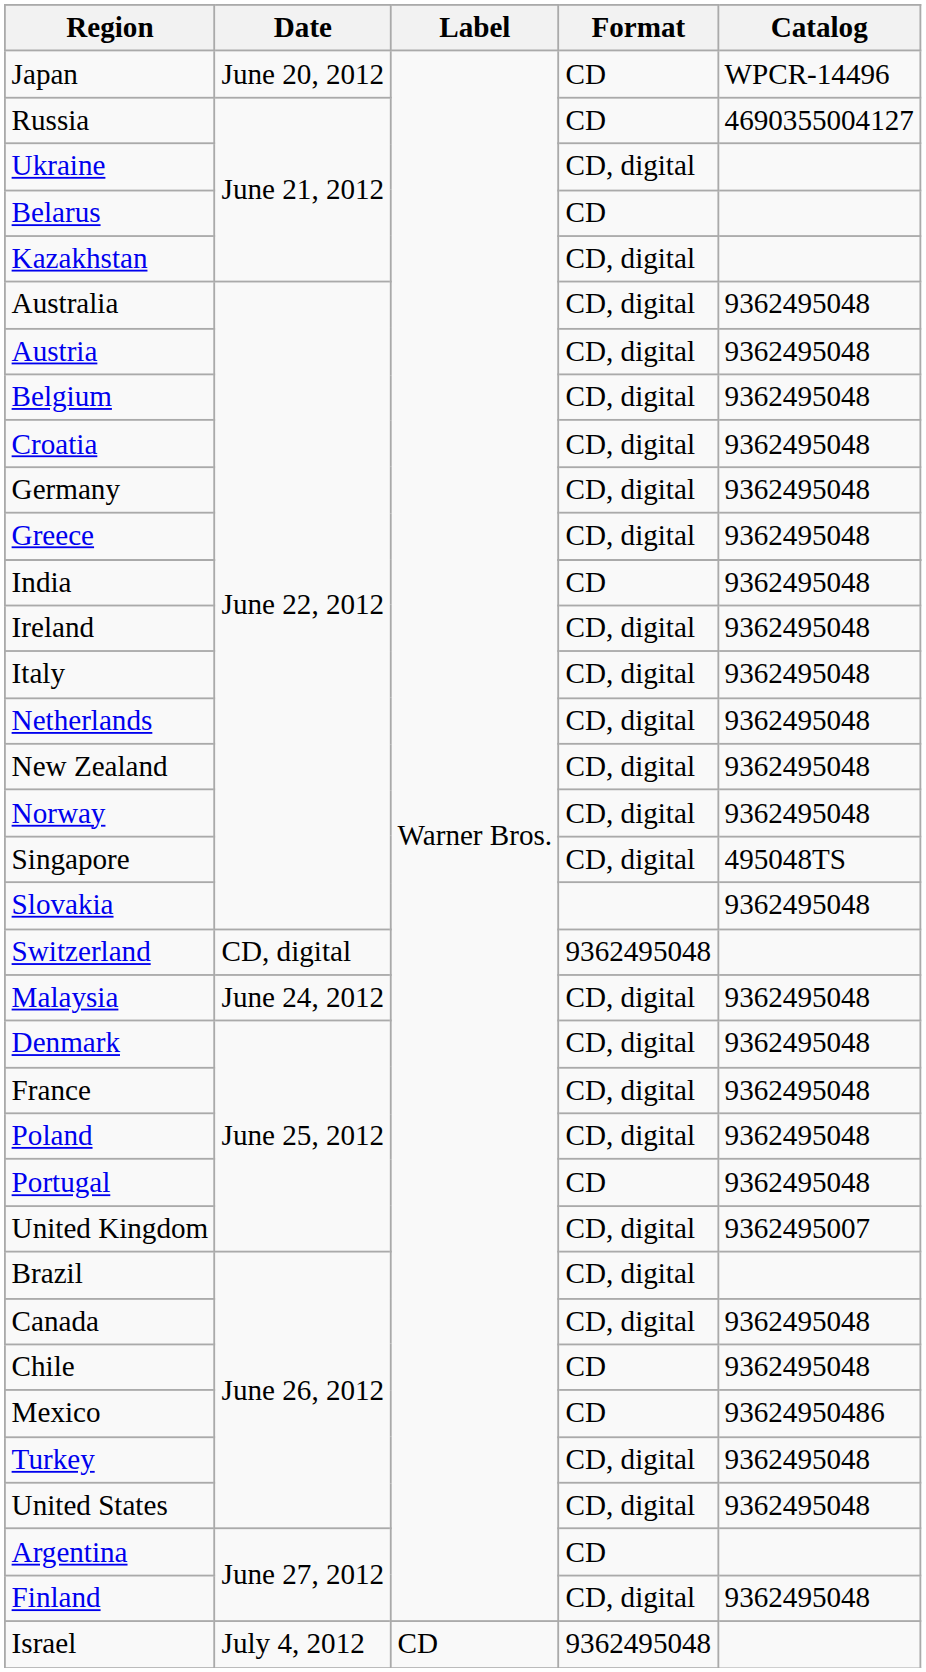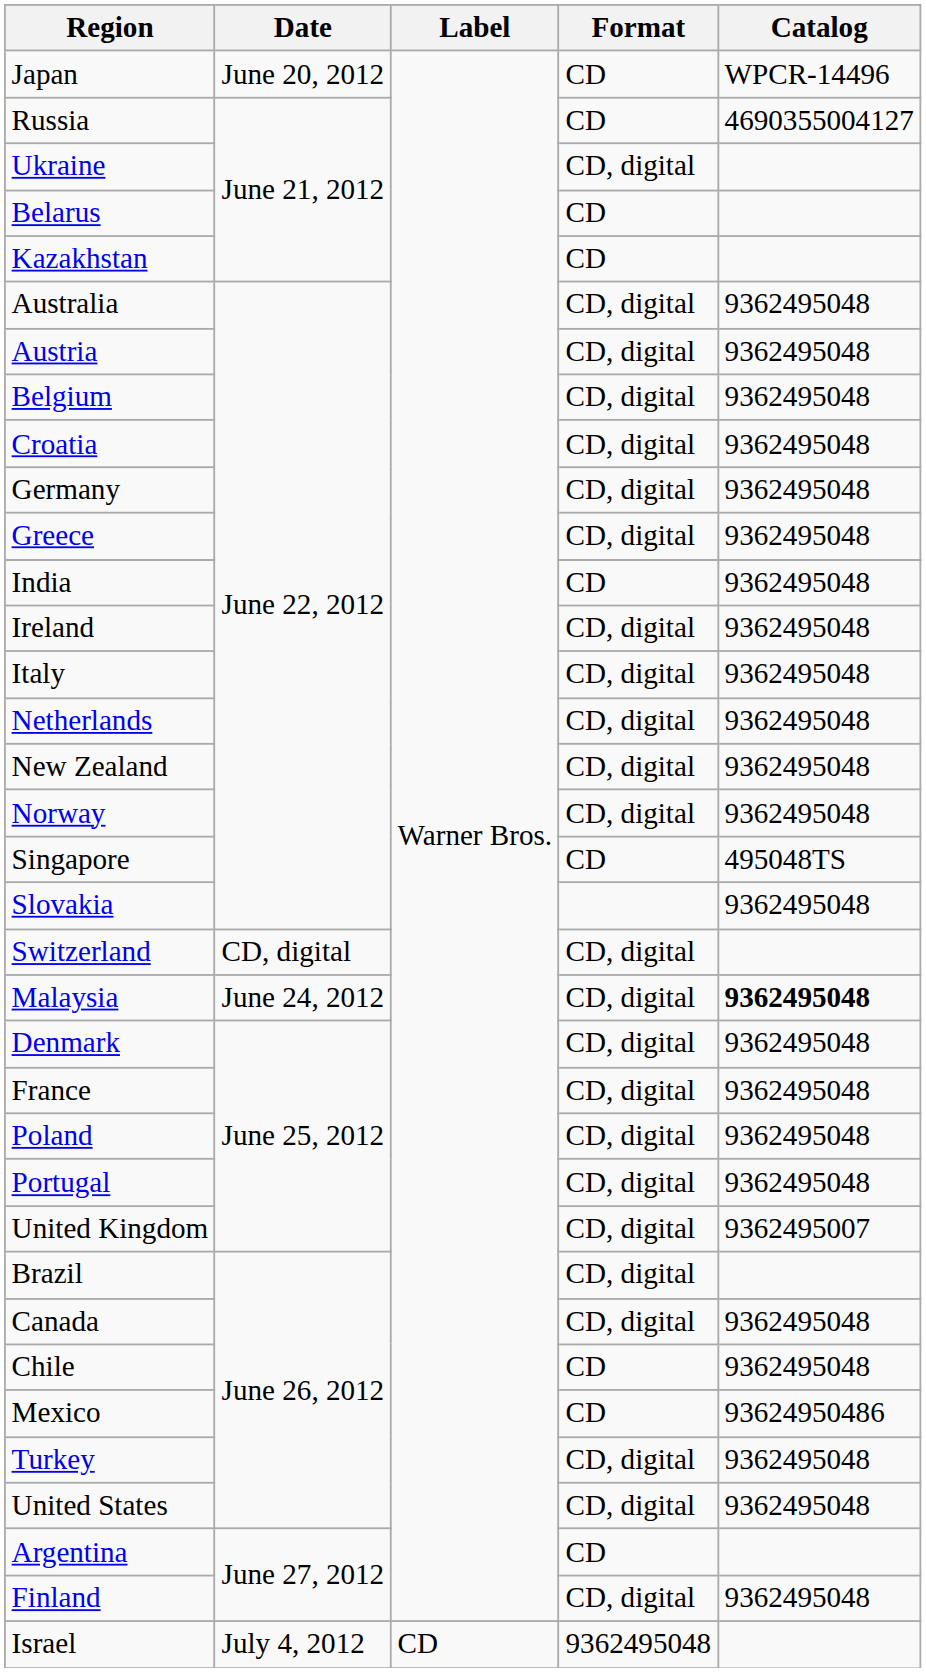 <table class="wikitable sortable">
 <tr>
 <th>Region</th>
 <th>Date</th>
 <th>Label</th>
 <th>Format</th>
 <th>Catalog</th>
 </tr>
 <tr>
 <td>Japan</td>
 <td>June 20, 2012</td>
 <td rowspan="35">Warner Bros.</td>
 <td>CD</td>
 <td>WPCR-14496</td>
 </tr>
 <tr>
 <td>Russia</td>
 <td rowspan="4">June 21, 2012</td>
 <td>CD</td>
 <td>4690355004127</td>
 </tr>
 <tr>
 <td><a href='#'>Ukraine</a></td>
 <td>CD, digital</td>
 <td></td>
 </tr>
 <tr>
 <td><a href='#'>Belarus</a></td>
 <td>CD</td>
 <td></td>
 </tr>
 <tr>
 <td><a href='#'>Kazakhstan</a></td>
-<td>CD, digital</td>
+<td>CD</td>
 <td></td>
 </tr>
 <tr>
 <td>Australia</td>
 <td rowspan="15">June 22, 2012</td>
 <td>CD, digital</td>
 <td>9362495048</td>
 </tr>
 <tr>
 <td><a href='#'>Austria</a></td>
 <td>CD, digital</td>
 <td>9362495048</td>
 </tr>
 <tr>
 <td><a href='#'>Belgium</a></td>
 <td>CD, digital</td>
 <td>9362495048</td>
 </tr>
 <tr>
 <td><a href='#'>Croatia</a></td>
 <td>CD, digital</td>
 <td>9362495048</td>
 </tr>
 <tr>
 <td>Germany</td>
 <td>CD, digital</td>
 <td>9362495048</td>
 </tr>
 <tr>
 <td><a href='#'>Greece</a></td>
 <td>CD, digital</td>
 <td>9362495048</td>
 </tr>
 <tr>
 </tr>
 <tr>
 <td>India</td>
 <td>CD</td>
 <td>9362495048</td>
 </tr>
 <tr>
 <td>Ireland</td>
 <td>CD, digital</td>
 <td>9362495048</td>
 </tr>
 <tr>
 <td>Italy</td>
 <td>CD, digital</td>
 <td>9362495048</td>
 </tr>
 <tr>
 <td><a href='#'>Netherlands</a></td>
 <td>CD, digital</td>
 <td>9362495048</td>
 </tr>
 <tr>
 <td>New Zealand</td>
 <td>CD, digital</td>
 <td>9362495048</td>
 </tr>
 <tr>
 <td><a href='#'>Norway</a></td>
 <td>CD, digital</td>
 <td>9362495048</td>
 </tr>
 <tr>
 <td>Singapore</td>
-<td>CD, digital</td>
+<td>CD</td>
 <td>495048TS</td>
 </tr>
 <tr>
 <td><a href='#'>Slovakia</a></td>
 <td></td>
 <td>9362495048</td>
 </tr>
 <tr>
 <td><a href='#'>Switzerland</a></td>
 <td>CD, digital</td>
-<td>9362495048</td>
+<td>CD, digital</td>
 </tr>
 <tr>
 <td><a href='#'>Malaysia</a></td>
 <td>June 24, 2012</td>
 <td>CD, digital</td>
-<td>9362495048</td>
+<td><strong>9362495048</strong></td>
 </tr>
 <tr>
 <td><a href='#'>Denmark</a></td>
 <td rowspan="5">June 25, 2012</td>
 <td>CD, digital</td>
 <td>9362495048</td>
 </tr>
 <tr>
 <td>France</td>
 <td>CD, digital</td>
 <td>9362495048</td>
 </tr>
 <tr>
 <td><a href='#'>Poland</a></td>
 <td>CD, digital</td>
 <td>9362495048</td>
 </tr>
 <tr>
 <td><a href='#'>Portugal</a></td>
-<td>CD</td>
+<td>CD, digital</td>
 <td>9362495048</td>
 </tr>
 <tr>
 <td>United Kingdom</td>
 <td>CD, digital</td>
 <td>9362495007</td>
 </tr>
 <tr>
 <td>Brazil</td>
 <td rowspan="6">June 26, 2012</td>
 <td>CD, digital</td>
 <td></td>
 </tr>
 <tr>
 <td>Canada</td>
 <td>CD, digital</td>
 <td>9362495048</td>
 </tr>
 <tr>
 <td>Chile</td>
 <td>CD</td>
 <td>9362495048</td>
 </tr>
 <tr>
 <td>Mexico</td>
 <td>CD</td>
 <td>93624950486</td>
 </tr>
 <tr>
 <td><a href='#'>Turkey</a></td>
 <td>CD, digital</td>
 <td>9362495048</td>
 </tr>
 <tr>
 <td>United States</td>
 <td>CD, digital</td>
 <td>9362495048</td>
 </tr>
 <tr>
 <td><a href='#'>Argentina</a></td>
 <td rowspan="2">June 27, 2012</td>
 <td>CD</td>
 <td></td>
 </tr>
 <tr>
 <td><a href='#'>Finland</a></td>
 <td>CD, digital</td>
 <td>9362495048</td>
 </tr>
 <tr>
 <td>Israel</td>
 <td>July 4, 2012</td>
 <td>CD</td>
 <td>9362495048</td>
 </tr>
 <tr>
 </tr>
 </table>
